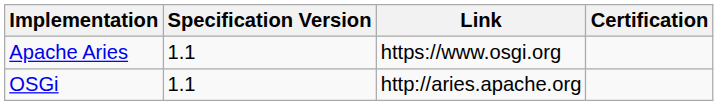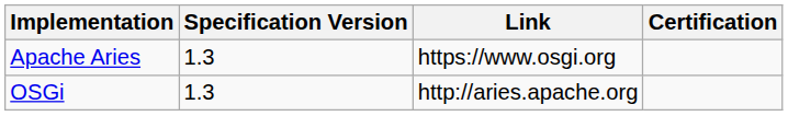 <table class="wikitable sortable">
 <tr>
 <th>Implementation</th>
 <th>Specification Version</th>
 <th>Link</th>
 <th>Certification</th>
 </tr>
 <tr>
 <td><a href='#'>Apache Aries</a></td>
-<td>1.1</td>
+<td>1.3</td>
 <td>https://www.osgi.org</td>
 <td></td>
 </tr>
 <tr>
 <td><a href='#'>OSGi</a></td>
-<td>1.1</td>
+<td>1.3</td>
 <td>http://aries.apache.org</td>
 <td></td>
 </tr>
 </table>
